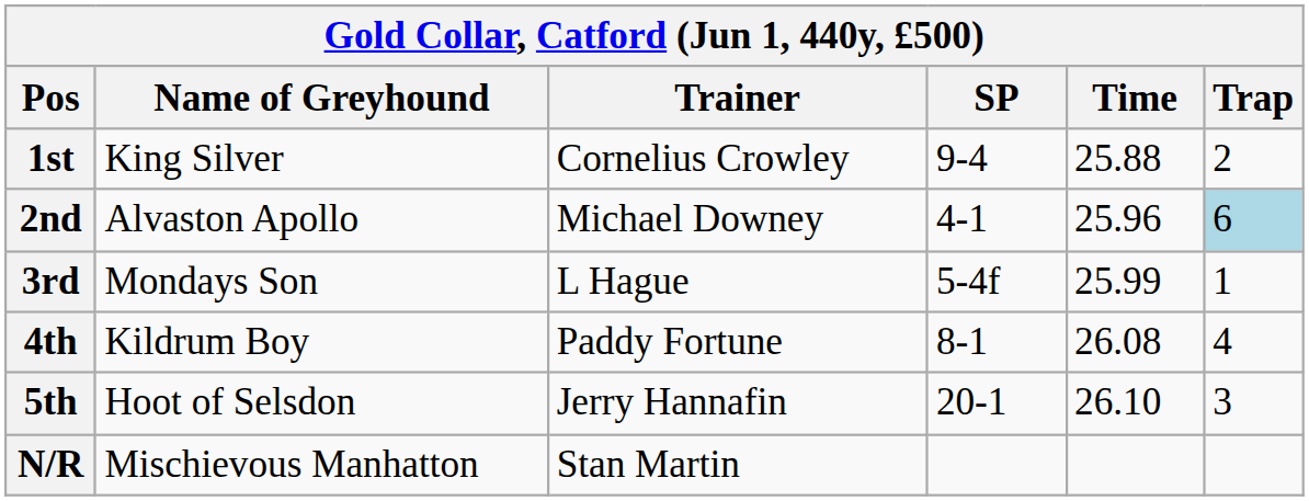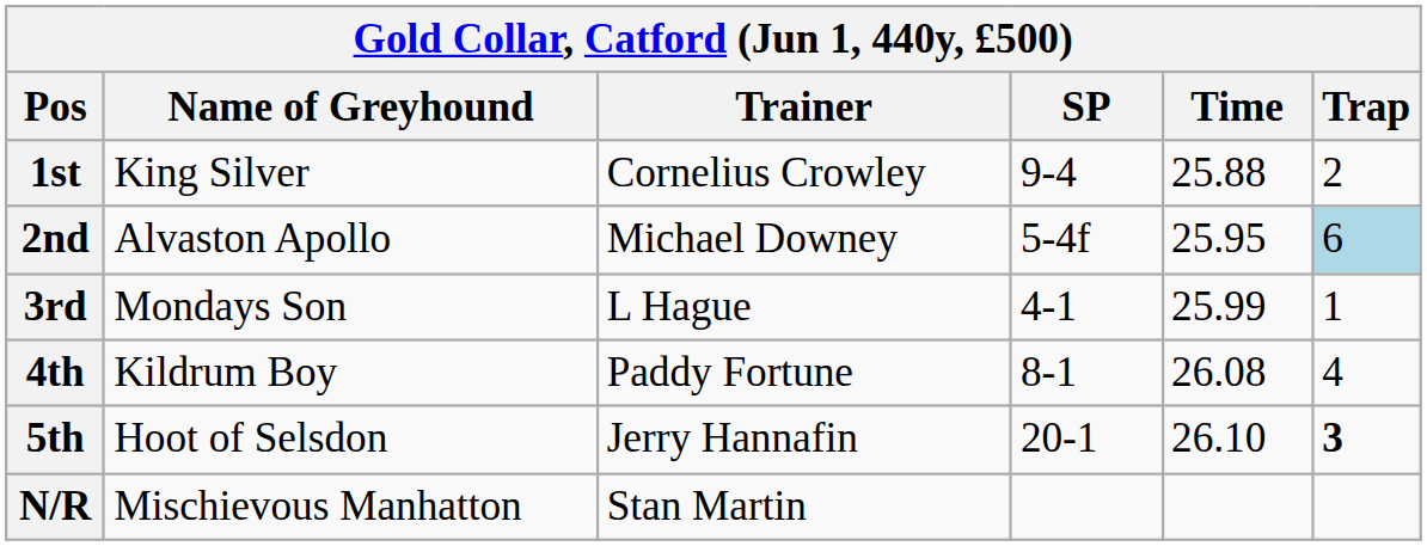 <table class="wikitable">
 <tr>
 <th colspan="6"><a href='#'>Gold Collar</a>, <a href='#'>Catford</a> (Jun 1, 440y, £500)</th>
 </tr>
 <tr>
 <th width=30>Pos</th>
 <th width=180>Name of Greyhound</th>
 <th width=150>Trainer</th>
 <th width=50>SP</th>
 <th width=50>Time</th>
 <th width=30>Trap</th>
 </tr>
 <tr>
 <th>1st</th>
 <td>King Silver</td>
 <td>Cornelius Crowley</td>
 <td>9-4</td>
 <td>25.88</td>
 <td>2</td>
 </tr>
 <tr>
 <th>2nd</th>
 <td>Alvaston Apollo</td>
 <td>Michael Downey</td>
-<td>4-1</td>
-<td>25.96</td>
+<td>5-4f</td>
+<td>25.95</td>
 <td style="background: lightblue;">6</td>
 </tr>
 <tr>
 <th>3rd</th>
 <td>Mondays Son</td>
 <td>L Hague</td>
-<td>5-4f</td>
+<td>4-1</td>
 <td>25.99</td>
 <td>1</td>
 </tr>
 <tr>
 <th>4th</th>
 <td>Kildrum Boy</td>
 <td>Paddy Fortune</td>
 <td>8-1</td>
 <td>26.08</td>
 <td>4</td>
 </tr>
 <tr>
 <th>5th</th>
 <td>Hoot of Selsdon</td>
 <td>Jerry Hannafin</td>
 <td>20-1</td>
 <td>26.10</td>
-<td>3</td>
+<td><strong>3</strong></td>
 </tr>
 <tr>
 <th>N/R</th>
 <td>Mischievous Manhatton</td>
 <td>Stan Martin</td>
 <td></td>
 <td></td>
 <td></td>
 </tr>
 </table>
